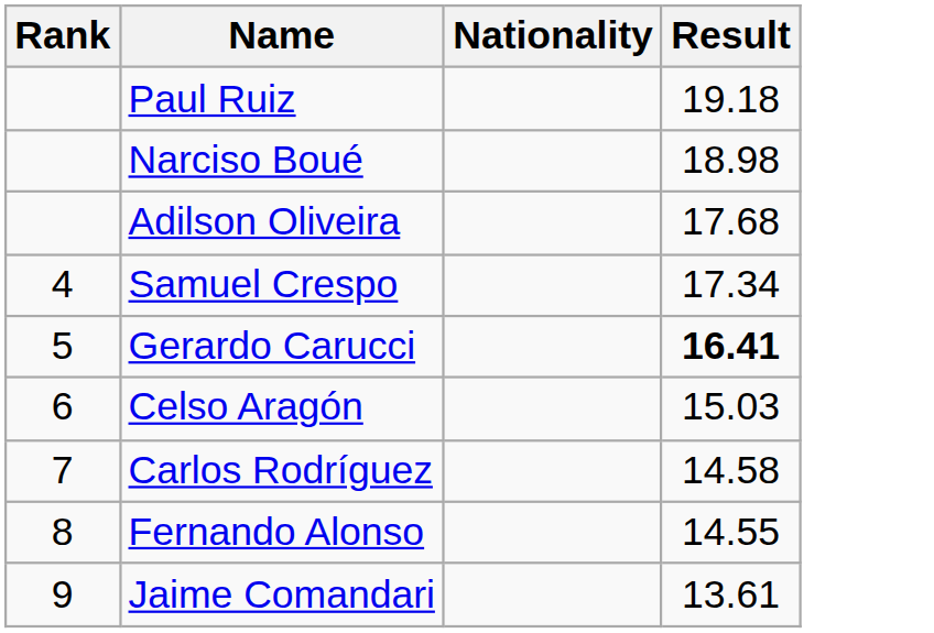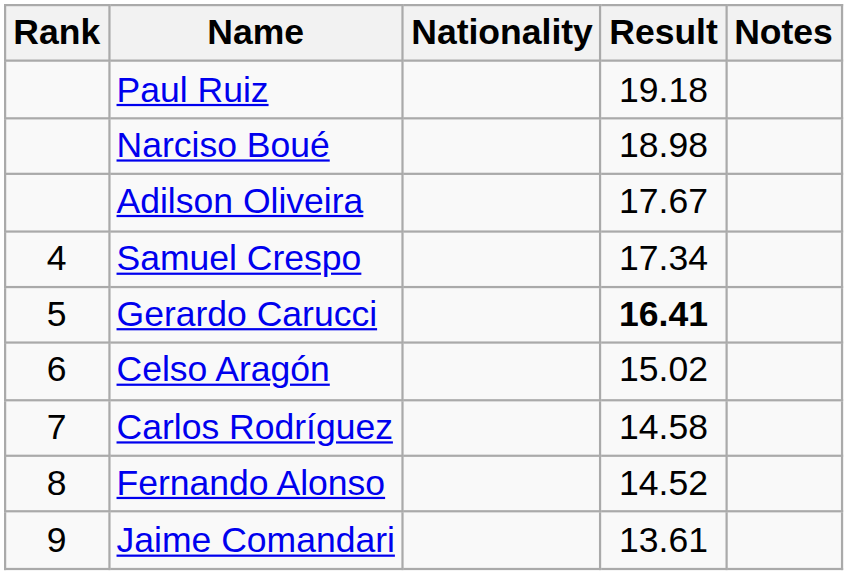 <table class="wikitable sortable" style="text-align:center">
 <tr>
 <th>Rank</th>
 <th>Name</th>
 <th>Nationality</th>
 <th>Result</th>
+<th>Notes</th>
 </tr>
 <tr>
 <td align=center></td>
 <td align=left><a href='#'>Paul Ruiz</a></td>
 <td align=left></td>
 <td>19.18</td>
+<td></td>
 </tr>
 <tr>
 <td align=center></td>
 <td align=left><a href='#'>Narciso Boué</a></td>
 <td align=left></td>
 <td>18.98</td>
+<td></td>
 </tr>
 <tr>
 <td align=center></td>
 <td align=left><a href='#'>Adilson Oliveira</a></td>
 <td align=left></td>
-<td>17.68</td>
+<td>17.67</td>
+<td></td>
 </tr>
 <tr>
 <td align=center>4</td>
 <td align=left><a href='#'>Samuel Crespo</a></td>
 <td align=left></td>
 <td>17.34</td>
+<td></td>
 </tr>
 <tr>
 <td align=center>5</td>
 <td align=left><a href='#'>Gerardo Carucci</a></td>
 <td align=left></td>
 <td><strong>16.41</strong></td>
+<td></td>
 </tr>
 <tr>
 <td align=center>6</td>
 <td align=left><a href='#'>Celso Aragón</a></td>
 <td align=left></td>
-<td>15.03</td>
+<td>15.02</td>
+<td></td>
 </tr>
 <tr>
 <td align=center>7</td>
 <td align=left><a href='#'>Carlos Rodríguez</a></td>
 <td align=left></td>
 <td>14.58</td>
+<td></td>
 </tr>
 <tr>
 <td align=center>8</td>
 <td align=left><a href='#'>Fernando Alonso</a></td>
 <td align=left></td>
-<td>14.55</td>
+<td>14.52</td>
+<td></td>
 </tr>
 <tr>
 <td align=center>9</td>
 <td align=left><a href='#'>Jaime Comandari</a></td>
 <td align=left></td>
 <td>13.61</td>
+<td></td>
 </tr>
 </table>
